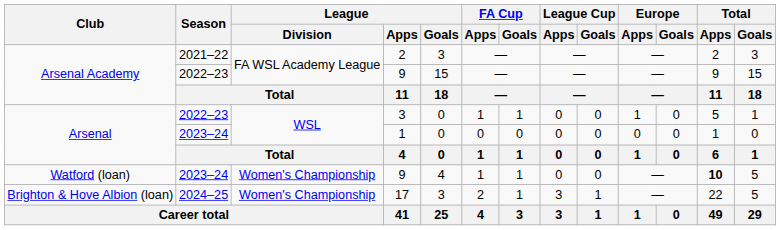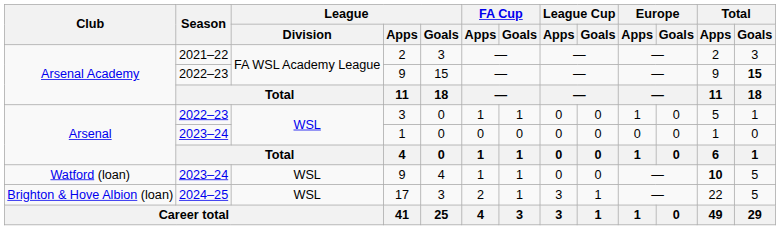 <table class=wikitable style=text-align:center>
 <tr>
 <th rowspan=2>Club</th>
 <th rowspan=2>Season</th>
 <th colspan=3>League</th>
 <th colspan=2><a href='#'>FA Cup</a></th>
 <th colspan=2>League Cup</th>
 <th colspan=2>Europe</th>
 <th colspan=2>Total</th>
 </tr>
 <tr>
 <th>Division</th>
 <th>Apps</th>
 <th>Goals</th>
 <th>Apps</th>
 <th>Goals</th>
 <th>Apps</th>
 <th>Goals</th>
 <th>Apps</th>
 <th>Goals</th>
 <th>Apps</th>
 <th>Goals</th>
 </tr>
 <tr>
 <td rowspan=3><a href='#'>Arsenal Academy</a></td>
 <td>2021–22</td>
 <td rowspan=2>FA WSL Academy League</td>
 <td>2</td>
 <td>3</td>
 <td colspan=2>—</td>
 <td colspan=2>—</td>
 <td colspan=2>—</td>
 <td>2</td>
 <td>3</td>
 </tr>
 <tr>
 <td>2022–23</td>
 <td>9</td>
 <td>15</td>
 <td colspan=2>—</td>
 <td colspan=2>—</td>
 <td colspan=2>—</td>
 <td>9</td>
-<td>15</td>
+<td><strong>15</strong></td>
 </tr>
 <tr>
 <th colspan=2>Total</th>
 <th>11</th>
 <th>18</th>
 <th colspan=2>—</th>
 <th colspan=2>—</th>
 <th colspan=2>—</th>
 <th>11</th>
 <th>18</th>
 </tr>
 <tr>
 <td rowspan=3><a href='#'>Arsenal</a></td>
 <td><a href='#'>2022–23</a></td>
 <td rowspan=2><a href='#'>WSL</a></td>
 <td>3</td>
 <td>0</td>
 <td>1</td>
 <td>1</td>
 <td>0</td>
 <td>0</td>
 <td>1</td>
 <td>0</td>
 <td>5</td>
 <td>1</td>
 </tr>
 <tr>
 <td><a href='#'>2023–24</a></td>
 <td>1</td>
 <td>0</td>
 <td>0</td>
 <td>0</td>
 <td>0</td>
 <td>0</td>
 <td>0</td>
 <td>0</td>
 <td>1</td>
 <td>0</td>
 </tr>
 <tr>
 <th colspan=2>Total</th>
 <th>4</th>
 <th>0</th>
 <th>1</th>
 <th>1</th>
 <th>0</th>
 <th>0</th>
 <th>1</th>
 <th>0</th>
 <th>6</th>
 <th>1</th>
 </tr>
 <tr>
 <td><a href='#'>Watford</a> (loan)</td>
 <td><a href='#'>2023–24</a></td>
-<td><a href='#'>Women's Championship</a></td>
+<td>WSL</td>
 <td>9</td>
 <td>4</td>
 <td>1</td>
 <td>1</td>
 <td>0</td>
 <td>0</td>
 <td colspan=2>—</td>
 <td><strong>10</strong></td>
 <td>5</td>
 </tr>
 <tr>
 <td><a href='#'>Brighton & Hove Albion</a> (loan)</td>
 <td><a href='#'>2024–25</a></td>
-<td><a href='#'>Women's Championship</a></td>
+<td>WSL</td>
 <td>17</td>
 <td>3</td>
 <td>2</td>
 <td>1</td>
 <td>3</td>
 <td>1</td>
 <td colspan=2>—</td>
 <td>22</td>
 <td>5</td>
 </tr>
 <tr>
 <th colspan=3>Career total</th>
 <th>41</th>
 <th>25</th>
 <th>4</th>
 <th>3</th>
 <th>3</th>
 <th>1</th>
 <th>1</th>
 <th>0</th>
 <th>49</th>
 <th>29</th>
 </tr>
 </table>
